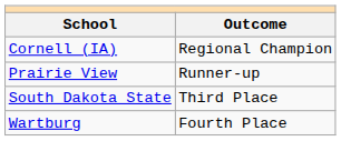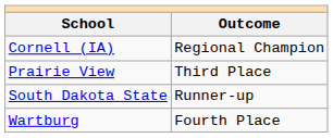 <table class="wikitable" style="float:left; margin-right:1em;">
 <tr>
 <th colspan="3" style="background:#ffdead;"></th>
 </tr>
 <tr>
 <th>School</th>
 <th>Outcome</th>
 </tr>
 <tr>
 <td><a href='#'>Cornell (IA)</a></td>
 <td>Regional Champion</td>
 </tr>
 <tr>
 <td><a href='#'>Prairie View</a></td>
-<td>Runner-up</td>
+<td>Third Place</td>
 </tr>
 <tr>
 <td><a href='#'>South Dakota State</a></td>
-<td>Third Place</td>
+<td>Runner-up</td>
 </tr>
 <tr>
 <td><a href='#'>Wartburg</a></td>
 <td>Fourth Place</td>
 </tr>
 </table>
